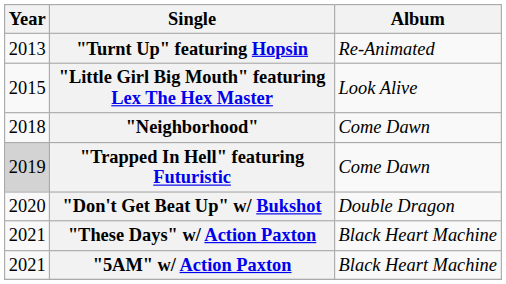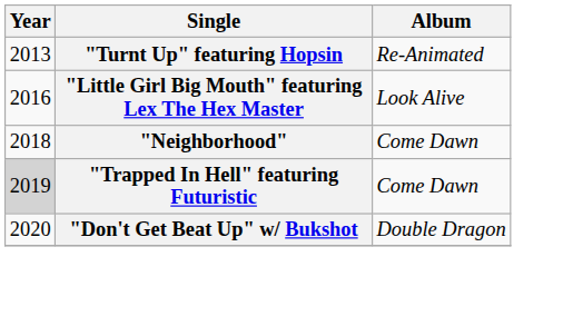 <table class="wikitable plainrowheaders" style="text-align:center;">
 <tr>
 <th rowspan="1">Year</th>
 <th rowspan="1" style="width:15em;">Single</th>
 <th rowspan="1">Album</th>
 </tr>
 <tr>
 <td rowspan=1>2013</td>
 <th scope="row">"Turnt Up" featuring <a href='#'>Hopsin</a></th>
 <td align="left" rowspan="1"><em>Re-Animated</em></td>
 </tr>
 <tr>
-<td rowspan=1>2015</td>
+<td rowspan=1>2016</td>
 <th scope="row">"Little Girl Big Mouth" featuring <a href='#'>Lex The Hex Master</a></th>
 <td align="left" rowspan="1"><em>Look Alive</em></td>
 </tr>
 <tr>
 <td rowspan=1>2018</td>
 <th scope="row">"Neighborhood"</th>
 <td align="left" rowspan="1"><em>Come Dawn</em></td>
 </tr>
 <tr>
 <td rowspan=1 style="background: lightgrey;">2019</td>
 <th scope="row">"Trapped In Hell" featuring <a href='#'>Futuristic</a></th>
 <td align="left" rowspan="1"><em>Come Dawn</em></td>
 </tr>
 <tr>
 <td rowspan=1>2020</td>
 <th scope="row">"Don't Get Beat Up" w/ <a href='#'>Bukshot</a></th>
 <td align="left" rowspan="1"><em>Double Dragon</em></td>
 </tr>
 <tr>
-<td rowspan=1>2021</td>
-<th scope="row">"These Days" w/ <a href='#'>Action Paxton</a></th>
-<td align="left" rowspan="1"><em>Black Heart Machine</em></td>
-</tr>
-<tr>
-<td rowspan=1>2021</td>
-<th scope="row">"5AM" w/ <a href='#'>Action Paxton</a></th>
-<td align="left" rowspan="1"><em>Black Heart Machine</em></td>
-</tr>
-<tr>
 </tr>
 </table>
